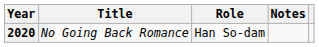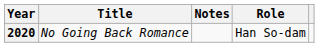 <table class="wikitable plainrowheaders">
 <tr>
 <th scope="col">Year</th>
 <th scope="col">Title</th>
+<th>Notes</th>
 <th scope="col">Role</th>
-<th>Notes</th>
 <th scope="col" class="unsortable"></th>
 </tr>
 <tr>
 <th scope="row">2020</th>
 <td><em>No Going Back Romance</em></td>
+<td></td>
 <td>Han So-dam</td>
-<td></td>
 <td></td>
 </tr>
 </table>
